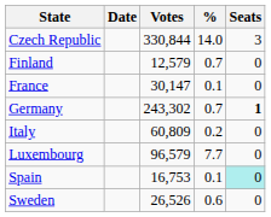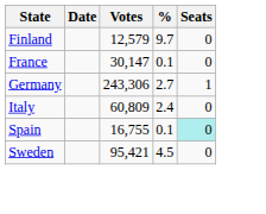 <table class="sortable wikitable" style="text-align: right;">
 <tr>
 <th>State</th>
 <th>Date</th>
 <th>Votes</th>
 <th>%</th>
 <th>Seats</th>
 </tr>
 <tr>
-<td style="text-align: left;"><a href='#'>Czech Republic</a></td>
-<td></td>
-<td>330,844</td>
-<td>14.0</td>
-<td>3</td>
-</tr>
-<tr>
 <td style="text-align: left;"><a href='#'>Finland</a></td>
 <td></td>
 <td>12,579</td>
-<td>0.7</td>
+<td>9.7</td>
 <td>0</td>
 </tr>
 <tr>
 <td style="text-align: left;"><a href='#'>France</a></td>
 <td></td>
 <td>30,147</td>
 <td>0.1</td>
 <td>0</td>
 </tr>
 <tr>
 <td style="text-align: left;"><a href='#'>Germany</a></td>
 <td></td>
-<td>243,302</td>
-<td>0.7</td>
-<td><strong>1</strong></td>
+<td>243,306</td>
+<td>2.7</td>
+<td>1</td>
 </tr>
 <tr>
 <td style="text-align: left;"><a href='#'>Italy</a></td>
 <td></td>
 <td>60,809</td>
-<td>0.2</td>
-<td>0</td>
-</tr>
-<tr>
-<td style="text-align: left;"><a href='#'>Luxembourg</a></td>
-<td></td>
-<td>96,579</td>
-<td>7.7</td>
+<td>2.4</td>
 <td>0</td>
 </tr>
 <tr>
 <td style="text-align: left;"><a href='#'>Spain</a></td>
 <td></td>
-<td>16,753</td>
+<td>16,755</td>
 <td>0.1</td>
 <td style="background: paleturquoise;">0</td>
 </tr>
 <tr>
 <td style="text-align: left;"><a href='#'>Sweden</a></td>
 <td></td>
-<td>26,526</td>
-<td>0.6</td>
+<td>95,421</td>
+<td>4.5</td>
 <td>0</td>
 </tr>
 </table>
